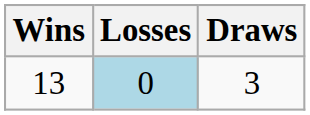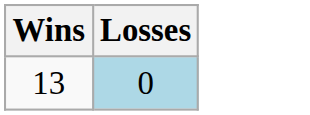 <table class="wikitable">
 <tr>
 <th>Wins</th>
 <th>Losses</th>
-<th>Draws</th>
 </tr>
 <tr>
 <td align=center>13</td>
 <td align=center style="background: lightblue;">0</td>
-<td align=center>3</td>
 </tr>
 </table>
